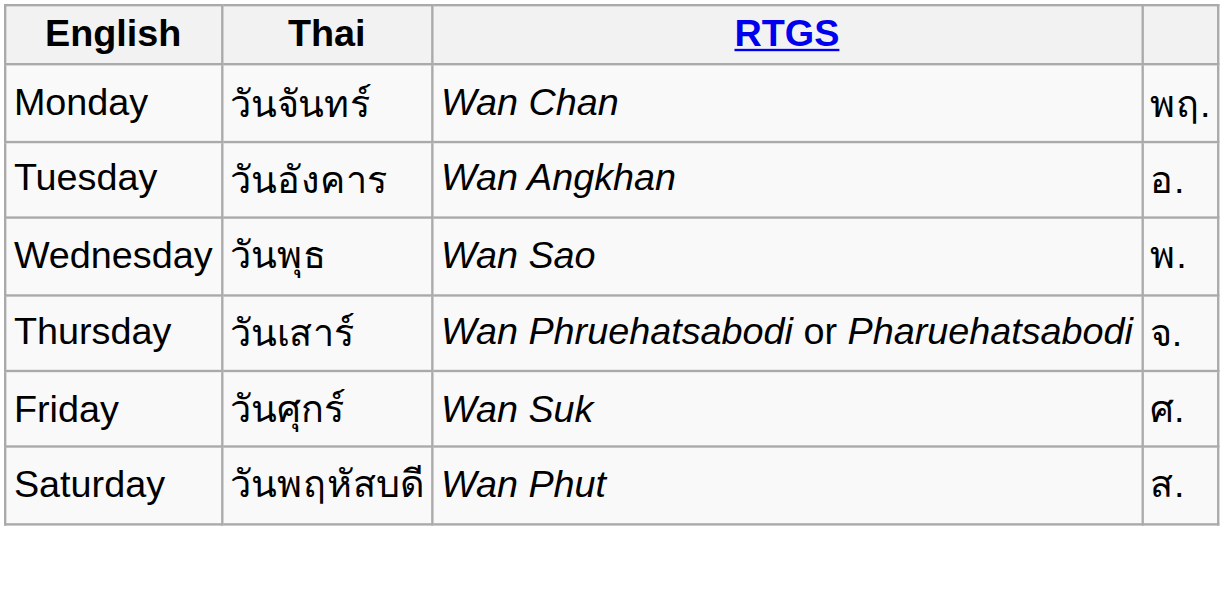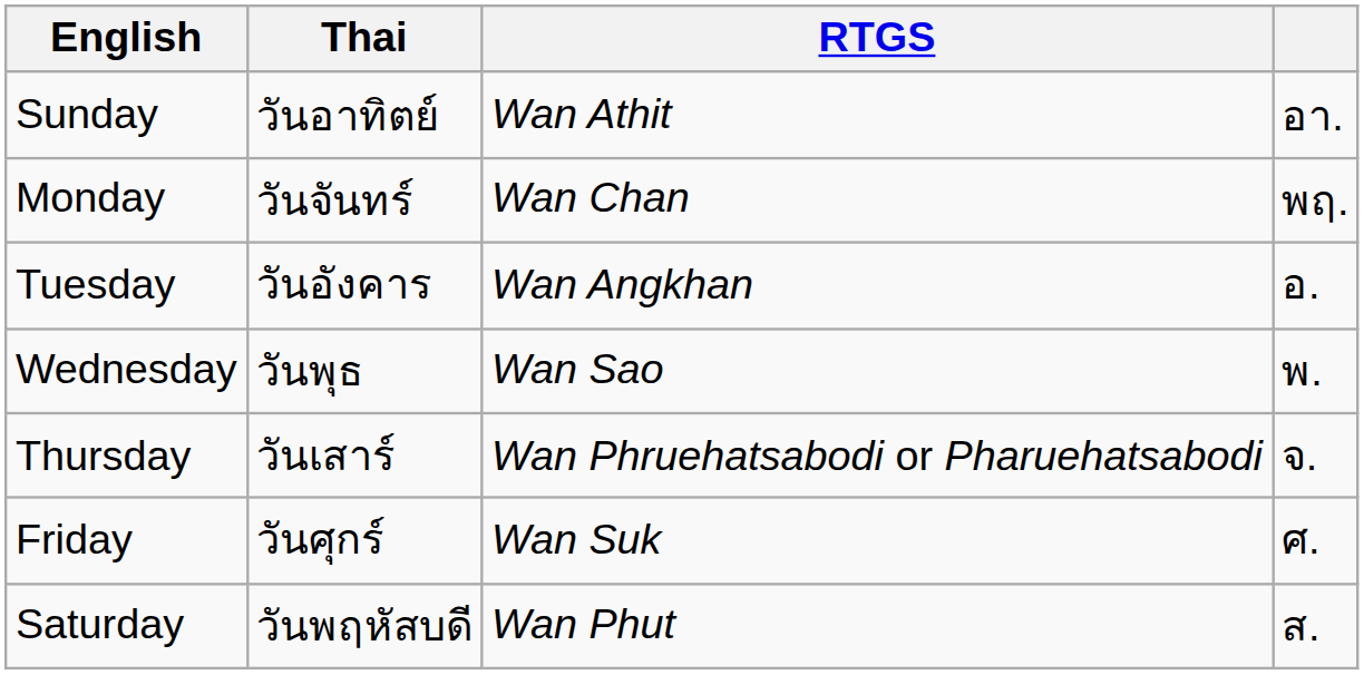 <table class="wikitable">
 <tr>
 <th>English</th>
 <th>Thai</th>
 <th><a href='#'>RTGS</a></th>
 <th></th>
+</tr>
+<tr>
+<td>Sunday</td>
+<td>วันอาทิตย์</td>
+<td><em>Wan Athit</em></td>
+<td>อา.</td>
 </tr>
 <tr>
 <td>Monday</td>
 <td>วันจันทร์</td>
 <td><em>Wan Chan</em></td>
 <td>พฤ.</td>
 </tr>
 <tr>
 <td>Tuesday</td>
 <td>วันอังคาร</td>
 <td><em>Wan Angkhan</em></td>
 <td>อ.</td>
 </tr>
 <tr>
 <td>Wednesday</td>
 <td>วันพุธ</td>
 <td><em>Wan Sao</em></td>
 <td>พ.</td>
 </tr>
 <tr>
 <td>Thursday</td>
 <td>วันเสาร์</td>
 <td><em>Wan Phruehatsabodi</em> or <em>Pharuehatsabodi</em></td>
 <td>จ.</td>
 </tr>
 <tr>
 <td>Friday</td>
 <td>วันศุกร์</td>
 <td><em>Wan Suk</em></td>
 <td>ศ.</td>
 </tr>
 <tr>
 <td>Saturday</td>
 <td>วันพฤหัสบดี</td>
 <td><em>Wan Phut</em></td>
 <td>ส.</td>
 </tr>
 </table>
